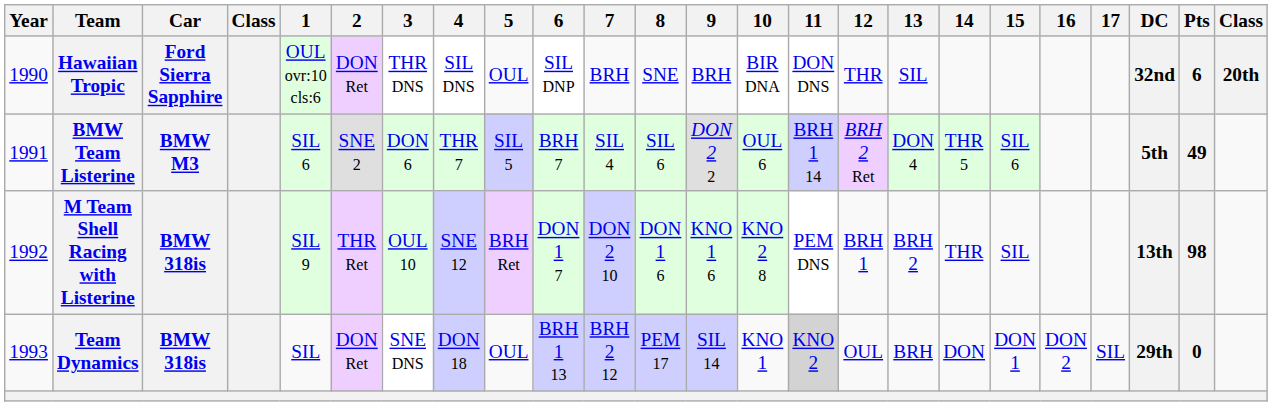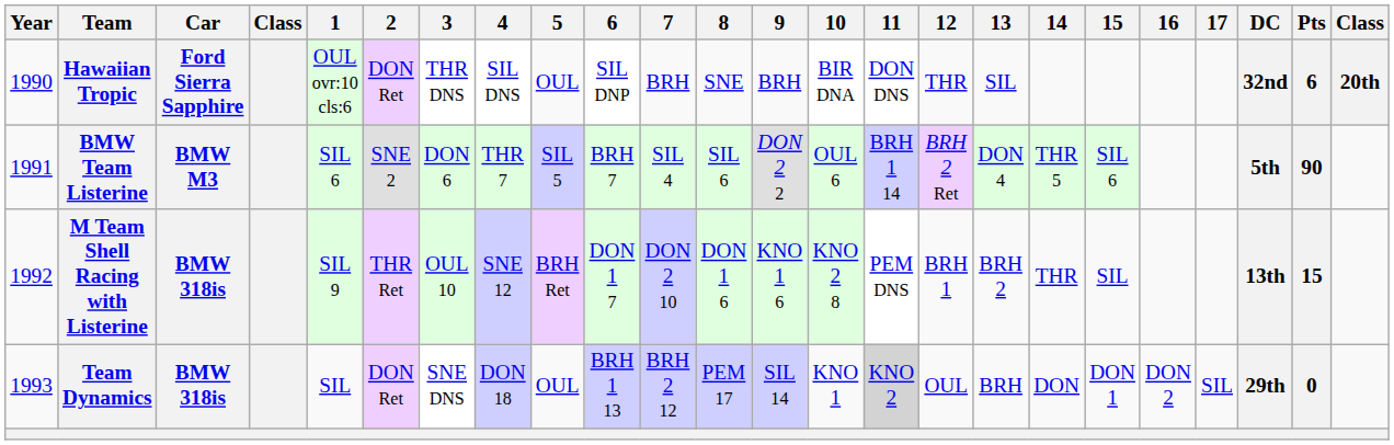 <table class="wikitable" style="text-align:center; font-size:85%">
 <tr>
 <th>Year</th>
 <th>Team</th>
 <th>Car</th>
 <th>Class</th>
 <th>1</th>
 <th>2</th>
 <th>3</th>
 <th>4</th>
 <th>5</th>
 <th>6</th>
 <th>7</th>
 <th>8</th>
 <th>9</th>
 <th>10</th>
 <th>11</th>
 <th>12</th>
 <th>13</th>
 <th>14</th>
 <th>15</th>
 <th>16</th>
 <th>17</th>
 <th>DC</th>
 <th>Pts</th>
 <th>Class</th>
 </tr>
 <tr>
 <td><a href='#'>1990</a></td>
 <th><a href='#'>Hawaiian Tropic</a></th>
 <th><a href='#'>Ford Sierra Sapphire</a></th>
 <th><span></span></th>
 <td style="background:#DFFFDF;"><a href='#'>OUL</a><br><small>ovr:10<br>cls:6</small></td>
 <td style="background:#EFCFFF;"><a href='#'>DON</a><br><small>Ret</small></td>
 <td style="background:#FFFFFF;"><a href='#'>THR</a><br><small>DNS</small></td>
 <td style="background:#FFFFFF;"><a href='#'>SIL</a><br><small>DNS</small></td>
 <td><a href='#'>OUL</a></td>
 <td style="background:#FFFFFF;"><a href='#'>SIL</a><br><small>DNP</small></td>
 <td><a href='#'>BRH</a></td>
 <td><a href='#'>SNE</a></td>
 <td><a href='#'>BRH</a></td>
 <td style="background:#FFFFFF;"><a href='#'>BIR</a><br><small>DNA</small></td>
 <td style="background:#FFFFFF;"><a href='#'>DON</a><br><small>DNS</small></td>
 <td><a href='#'>THR</a></td>
 <td><a href='#'>SIL</a></td>
 <td></td>
 <td></td>
 <td></td>
 <td></td>
 <th>32nd</th>
 <th>6</th>
 <th>20th</th>
 </tr>
 <tr>
 <td><a href='#'>1991</a></td>
 <th><a href='#'>BMW Team Listerine</a></th>
 <th><a href='#'>BMW M3</a></th>
 <th></th>
 <td style="background:#DFFFDF;"><a href='#'>SIL</a><br><small>6</small></td>
 <td style="background:#DFDFDF;"><a href='#'>SNE</a><br><small>2</small></td>
 <td style="background:#DFFFDF;"><a href='#'>DON</a><br><small>6</small></td>
 <td style="background:#DFFFDF;"><a href='#'>THR</a><br><small>7</small></td>
 <td style="background:#CFCFFF;"><a href='#'>SIL</a><br><small>5</small></td>
 <td style="background:#DFFFDF;"><a href='#'>BRH</a><br><small>7</small></td>
 <td style="background:#DFFFDF;"><a href='#'>SIL</a><br><small>4</small></td>
 <td style="background:#DFFFDF;"><a href='#'>SIL</a><br><small>6</small></td>
 <td style="background:#DFDFDF;"><em><a href='#'>DON<br>2</a></em><br><small>2</small></td>
 <td style="background:#DFFFDF;"><a href='#'>OUL</a><br><small>6</small></td>
 <td style="background:#CFCFFF;"><a href='#'>BRH<br>1</a><br><small>14</small></td>
 <td style="background:#EFCFFF;"><em><a href='#'>BRH<br>2</a></em><br><small>Ret</small></td>
 <td style="background:#DFFFDF;"><a href='#'>DON</a><br><small>4</small></td>
 <td style="background:#DFFFDF;"><a href='#'>THR</a><br><small>5</small></td>
 <td style="background:#DFFFDF;"><a href='#'>SIL</a><br><small>6</small></td>
 <td></td>
 <td></td>
 <th>5th</th>
-<th>49</th>
+<th>90</th>
 <td></td>
 </tr>
 <tr>
 <td><a href='#'>1992</a></td>
 <th><a href='#'>M Team Shell Racing with Listerine</a></th>
 <th><a href='#'>BMW 318is</a></th>
 <th></th>
 <td style="background:#DFFFDF;"><a href='#'>SIL</a><br><small>9</small></td>
 <td style="background:#EFCFFF;"><a href='#'>THR</a><br><small>Ret</small></td>
 <td style="background:#DFFFDF;"><a href='#'>OUL</a><br><small>10</small></td>
 <td style="background:#CFCFFF;"><a href='#'>SNE</a><br><small>12</small></td>
 <td style="background:#EFCFFF;"><a href='#'>BRH</a><br><small>Ret</small></td>
 <td style="background:#DFFFDF;"><a href='#'>DON<br>1</a><br><small>7</small></td>
 <td style="background:#CFCFFF;"><a href='#'>DON<br>2</a><br><small>10</small></td>
 <td style="background:#DFFFDF;"><a href='#'>DON<br>1</a><br><small>6</small></td>
 <td style="background:#DFFFDF;"><a href='#'>KNO<br>1</a><br><small>6</small></td>
 <td style="background:#DFFFDF;"><a href='#'>KNO<br>2</a><br><small>8</small></td>
 <td style="background:#FFFFFF;"><a href='#'>PEM</a><br><small>DNS</small></td>
 <td><a href='#'>BRH<br>1</a></td>
 <td><a href='#'>BRH<br>2</a></td>
 <td><a href='#'>THR</a></td>
 <td><a href='#'>SIL</a></td>
 <td></td>
 <td></td>
 <th>13th</th>
-<th>98</th>
+<th>15</th>
 <td></td>
 </tr>
 <tr>
 <td><a href='#'>1993</a></td>
 <th><a href='#'>Team Dynamics</a></th>
 <th><a href='#'>BMW 318is</a></th>
 <th></th>
 <td><a href='#'>SIL</a></td>
 <td style="background:#EFCFFF;"><a href='#'>DON</a><br><small>Ret</small></td>
 <td style="background:#FFFFFF;"><a href='#'>SNE</a><br><small>DNS</small></td>
 <td style="background:#CFCFFF;"><a href='#'>DON</a><br><small>18</small></td>
 <td><a href='#'>OUL</a></td>
 <td style="background:#CFCFFF;"><a href='#'>BRH<br>1</a><br><small>13</small></td>
 <td style="background:#CFCFFF;"><a href='#'>BRH<br>2</a><br><small>12</small></td>
 <td style="background:#CFCFFF;"><a href='#'>PEM</a><br><small>17</small></td>
 <td style="background:#CFCFFF;"><a href='#'>SIL</a><br><small>14</small></td>
 <td><a href='#'>KNO<br>1</a></td>
 <td style="background: lightgrey;"><a href='#'>KNO<br>2</a></td>
 <td><a href='#'>OUL</a></td>
 <td><a href='#'>BRH</a></td>
 <td><a href='#'>DON</a></td>
 <td><a href='#'>DON<br>1</a></td>
 <td><a href='#'>DON<br>2</a></td>
 <td><a href='#'>SIL</a></td>
 <th>29th</th>
 <th>0</th>
 <td></td>
 </tr>
 <tr>
 <th colspan="24"></th>
 </tr>
 </table>
